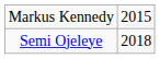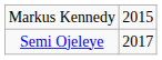 <table class="wikitable">
 <tr align="center">
 <td>Markus Kennedy</td>
 <td>2015</td>
 </tr>
 <tr align="center">
 <td><a href='#'>Semi Ojeleye</a></td>
-<td>2018</td>
+<td>2017</td>
 </tr>
 </table>
